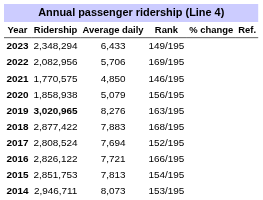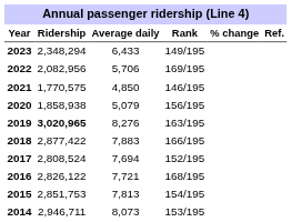 <table class="toccolours" cellpadding="4" cellspacing="0" style="text-align:right;">
 <tr>
 <th colspan="6"  style="background-color:#ccf; background-color:#ccf; font-size:110%; text-align:center;">Annual passenger ridership (Line 4)</th>
 </tr>
 <tr style="font-size:95%; text-align:center">
 <th style="border-bottom:1px solid black">Year</th>
 <th style="border-bottom:1px solid black">Ridership</th>
 <th style="border-bottom:1px solid black">Average daily</th>
 <th style="border-bottom:1px solid black">Rank</th>
 <th style="border-bottom:1px solid black">% change</th>
 <th style="border-bottom:1px solid black">Ref.</th>
 </tr>
 <tr style="text-align:center;">
 <td><strong>2023</strong></td>
 <td>2,348,294</td>
 <td>6,433</td>
 <td>149/195</td>
 <td></td>
 <td></td>
 </tr>
 <tr style="text-align:center;">
 <td><strong>2022</strong></td>
 <td>2,082,956</td>
 <td>5,706</td>
 <td>169/195</td>
 <td></td>
 <td></td>
 </tr>
 <tr style="text-align:center;">
 <td><strong>2021</strong></td>
 <td>1,770,575</td>
 <td>4,850</td>
 <td>146/195</td>
 <td></td>
 <td></td>
 </tr>
 <tr style="text-align:center;">
 <td><strong>2020</strong></td>
 <td>1,858,938</td>
 <td>5,079</td>
 <td>156/195</td>
 <td></td>
 <td></td>
 </tr>
 <tr style="text-align:center;">
 <td><strong>2019</strong></td>
 <td><strong>3,020,965</strong></td>
 <td>8,276</td>
 <td>163/195</td>
 <td></td>
 <td></td>
 </tr>
 <tr style="text-align:center;">
 <td><strong>2018</strong></td>
 <td>2,877,422</td>
 <td>7,883</td>
-<td>168/195</td>
+<td>166/195</td>
 <td></td>
 <td></td>
 </tr>
 <tr style="text-align:center;">
 <td><strong>2017</strong></td>
 <td>2,808,524</td>
 <td>7,694</td>
 <td>152/195</td>
 <td></td>
 <td></td>
 </tr>
 <tr style="text-align:center;">
 <td><strong>2016</strong></td>
 <td>2,826,122</td>
 <td>7,721</td>
-<td>166/195</td>
+<td>168/195</td>
 <td></td>
 <td></td>
 </tr>
 <tr style="text-align:center;">
 <td><strong>2015</strong></td>
 <td>2,851,753</td>
 <td>7,813</td>
 <td>154/195</td>
 <td></td>
 <td></td>
 </tr>
 <tr style="text-align:center;">
 <td><strong>2014</strong></td>
 <td>2,946,711</td>
 <td>8,073</td>
 <td>153/195</td>
 <td></td>
 <td></td>
 </tr>
 </table>
